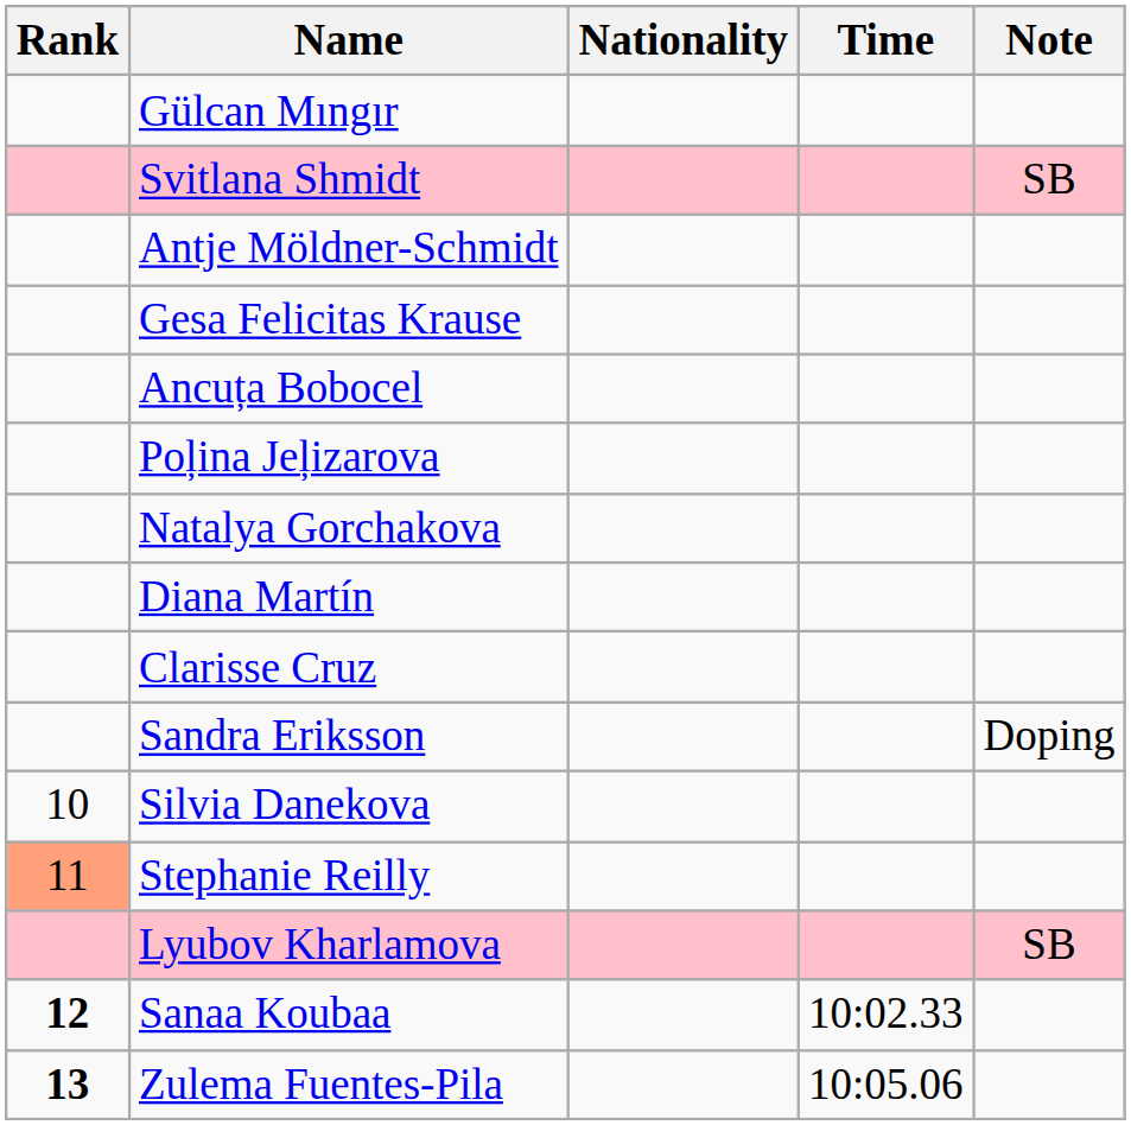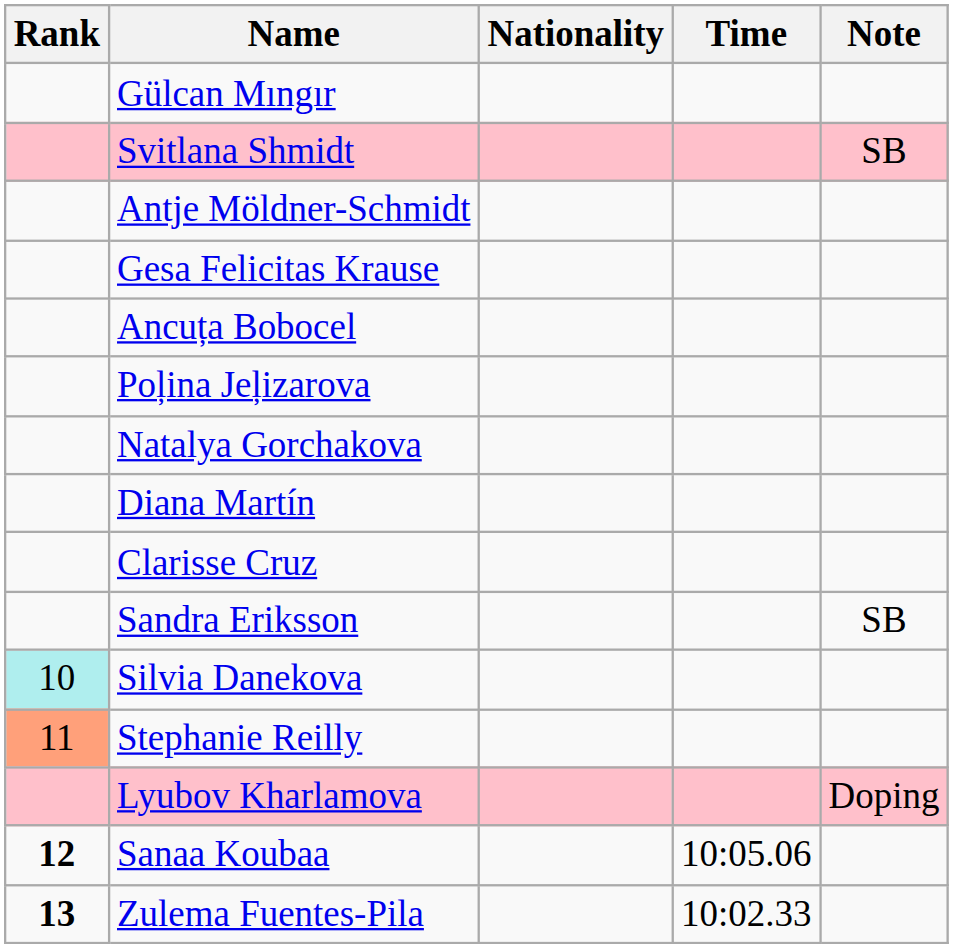 <table class="wikitable sortable" style="text-align:center">
 <tr>
 <th>Rank</th>
 <th>Name</th>
 <th>Nationality</th>
 <th>Time</th>
 <th>Note</th>
 </tr>
 <tr>
 <td></td>
 <td align="left"><a href='#'>Gülcan Mıngır</a></td>
 <td align=left></td>
 <td></td>
 <td></td>
 </tr>
 <tr bgcolor=pink>
 <td></td>
 <td align="left"><a href='#'>Svitlana Shmidt</a></td>
 <td align=left></td>
 <td><s></s></td>
 <td>SB</td>
 </tr>
 <tr>
 <td></td>
 <td align="left"><a href='#'>Antje Möldner-Schmidt</a></td>
 <td align=left></td>
 <td></td>
 <td></td>
 </tr>
 <tr>
 <td></td>
 <td align="left"><a href='#'>Gesa Felicitas Krause</a></td>
 <td align=left></td>
 <td></td>
 <td></td>
 </tr>
 <tr>
 <td></td>
 <td align="left"><a href='#'>Ancuța Bobocel</a></td>
 <td align=left></td>
 <td></td>
 <td></td>
 </tr>
 <tr>
 <td></td>
 <td align="left"><a href='#'>Poļina Jeļizarova</a></td>
 <td align=left></td>
 <td></td>
 <td></td>
 </tr>
 <tr>
 <td></td>
 <td align="left"><a href='#'>Natalya Gorchakova</a></td>
 <td align=left></td>
 <td></td>
 <td></td>
 </tr>
 <tr>
 <td></td>
 <td align="left"><a href='#'>Diana Martín</a></td>
 <td align=left></td>
 <td></td>
 <td></td>
 </tr>
 <tr>
 <td></td>
 <td align="left"><a href='#'>Clarisse Cruz</a></td>
 <td align=left></td>
 <td></td>
 <td></td>
 </tr>
 <tr>
 <td></td>
 <td align="left"><a href='#'>Sandra Eriksson</a></td>
 <td align=left></td>
 <td></td>
-<td>Doping</td>
+<td>SB</td>
 </tr>
 <tr>
-<td>10</td>
+<td style="background: paleturquoise;">10</td>
 <td align="left"><a href='#'>Silvia Danekova</a></td>
 <td align=left></td>
 <td></td>
 <td></td>
 </tr>
 <tr>
 <td style="background: lightsalmon;">11</td>
 <td align="left"><a href='#'>Stephanie Reilly</a></td>
 <td align=left></td>
 <td></td>
 <td></td>
 </tr>
 <tr bgcolor=pink>
 <td></td>
 <td align="left"><a href='#'>Lyubov Kharlamova</a></td>
 <td align=left></td>
 <td><s></s></td>
-<td>SB</td>
+<td>Doping</td>
 </tr>
 <tr>
 <td><strong>12</strong></td>
 <td align="left"><a href='#'>Sanaa Koubaa</a></td>
 <td align=left></td>
-<td>10:02.33</td>
+<td>10:05.06</td>
 <td></td>
 </tr>
 <tr>
 <td><strong>13</strong></td>
 <td align="left"><a href='#'>Zulema Fuentes-Pila</a></td>
 <td align=left></td>
-<td>10:05.06</td>
+<td>10:02.33</td>
 <td></td>
 </tr>
 </table>
